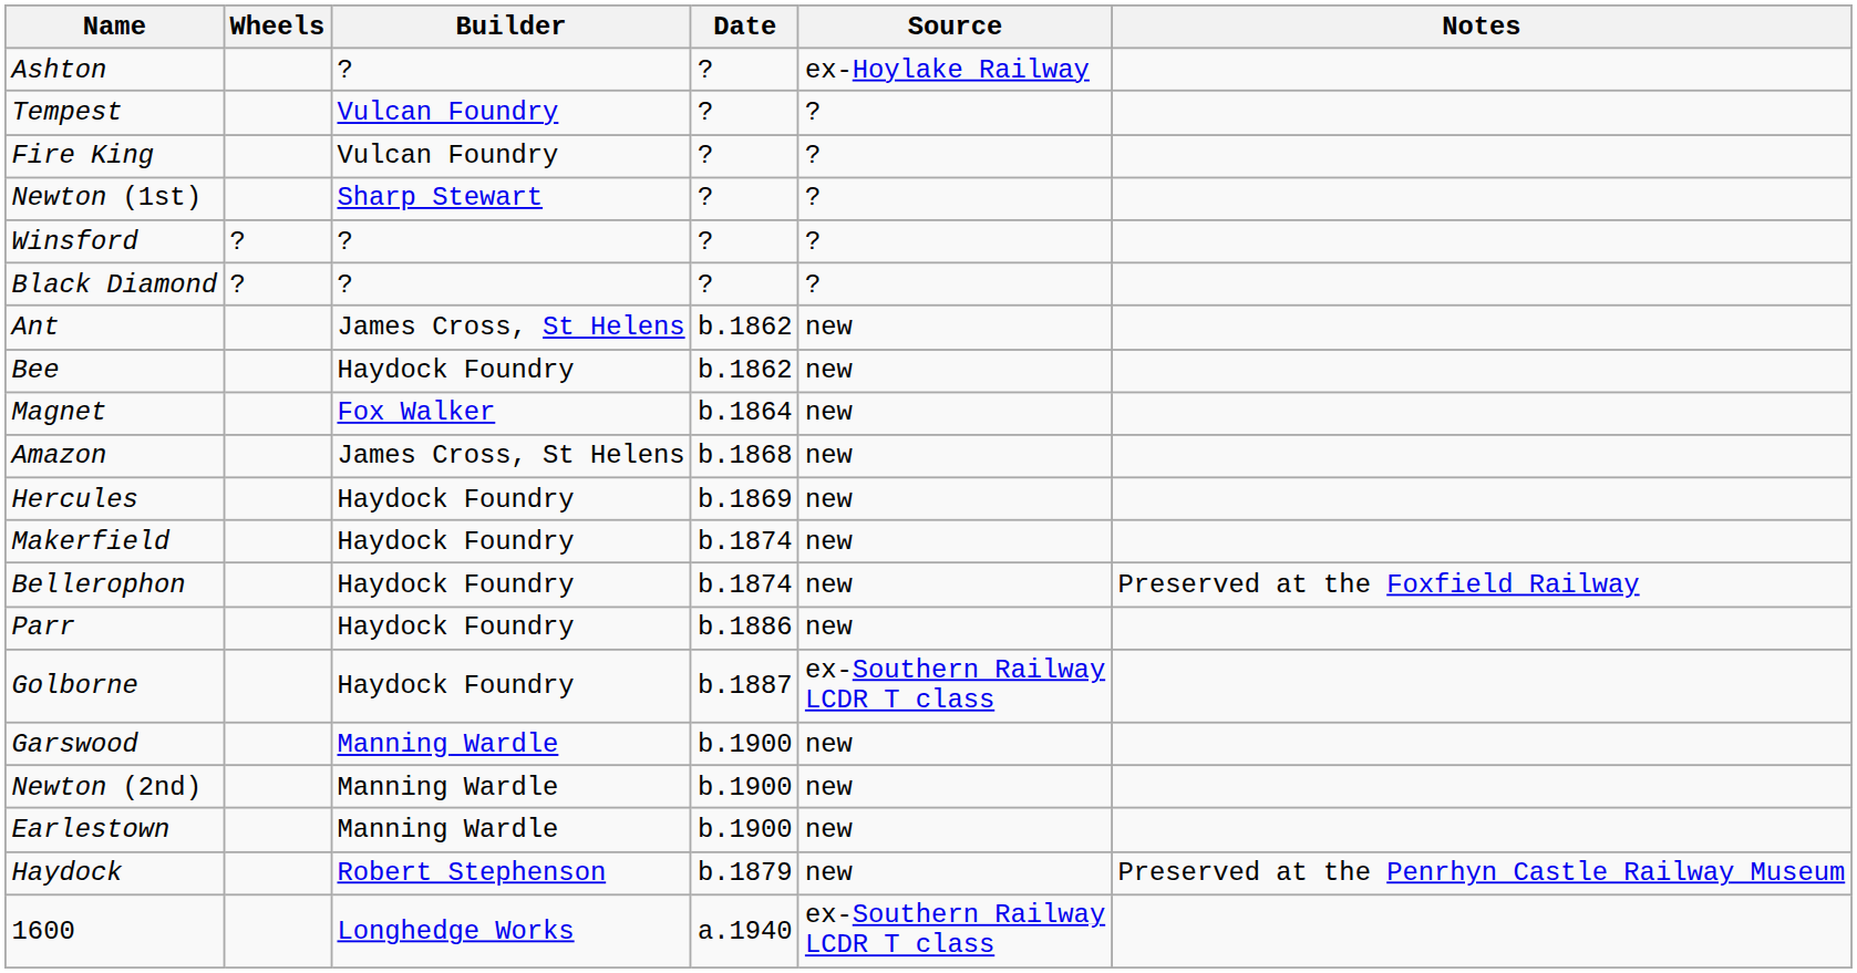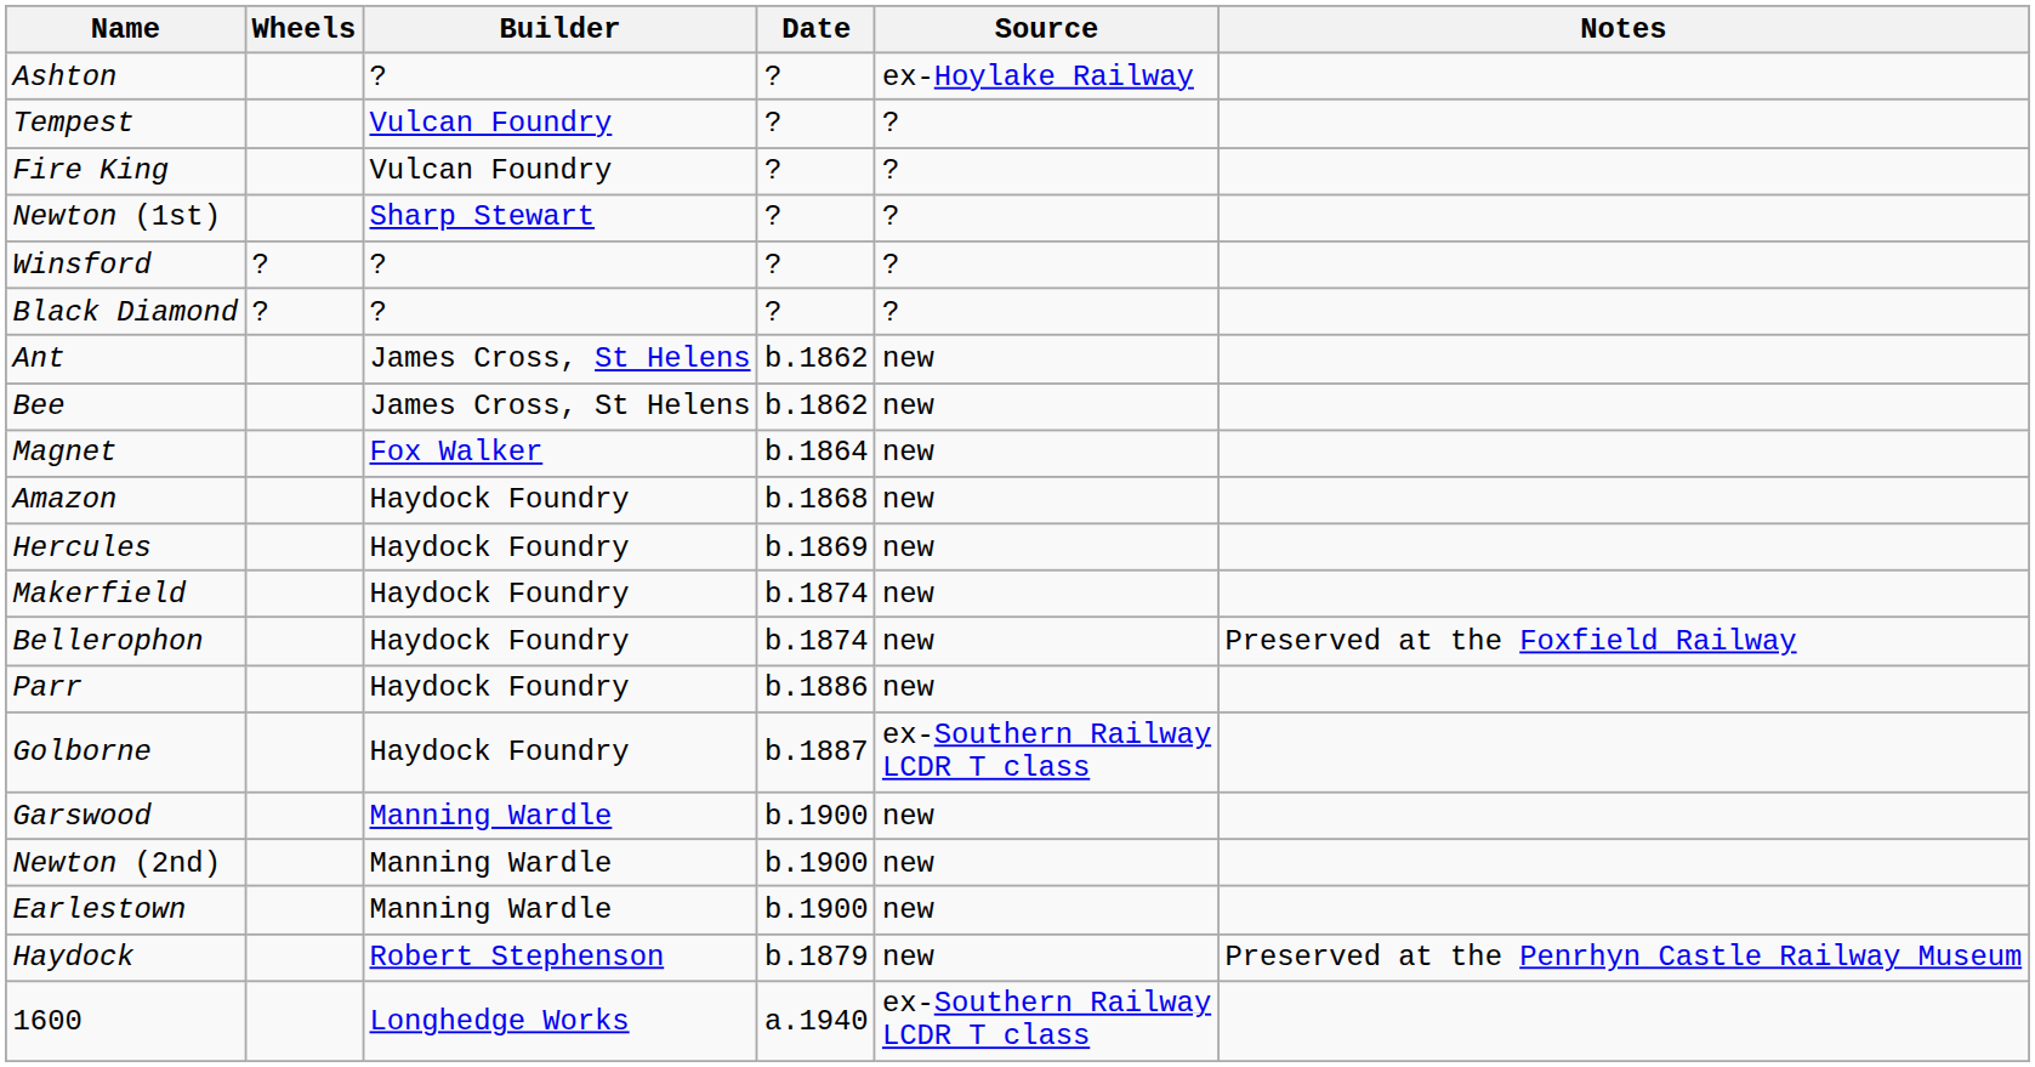 <table class="wikitable sortable">
 <tr>
 <th>Name</th>
 <th>Wheels</th>
 <th>Builder</th>
 <th>Date</th>
 <th>Source</th>
 <th class="unsortable">Notes</th>
 </tr>
 <tr>
 <td><em>Ashton</em></td>
 <td></td>
 <td>?</td>
 <td>?</td>
 <td>ex-<a href='#'>Hoylake Railway</a></td>
 <td></td>
 </tr>
 <tr>
 <td><em>Tempest</em></td>
 <td></td>
 <td><a href='#'>Vulcan Foundry</a></td>
 <td>?</td>
 <td>?</td>
 <td></td>
 </tr>
 <tr>
 <td><em>Fire King</em></td>
 <td></td>
 <td>Vulcan Foundry</td>
 <td>?</td>
 <td>?</td>
 <td></td>
 </tr>
 <tr>
 <td><em>Newton</em> (1st)</td>
 <td></td>
 <td><a href='#'>Sharp Stewart</a></td>
 <td>?</td>
 <td>?</td>
 <td></td>
 </tr>
 <tr>
 <td><em>Winsford</em></td>
 <td>?</td>
 <td>?</td>
 <td>?</td>
 <td>?</td>
 <td></td>
 </tr>
 <tr>
 <td><em>Black Diamond</em></td>
 <td>?</td>
 <td>?</td>
 <td>?</td>
 <td>?</td>
 <td></td>
 </tr>
 <tr>
 <td><em>Ant</em></td>
 <td></td>
 <td>James Cross, <a href='#'>St Helens</a></td>
 <td>b.1862</td>
 <td>new</td>
 <td></td>
 </tr>
 <tr>
 <td><em>Bee</em></td>
 <td></td>
-<td>Haydock Foundry</td>
+<td>James Cross, St Helens</td>
 <td>b.1862</td>
 <td>new</td>
 <td></td>
 </tr>
 <tr>
 <td><em>Magnet</em></td>
 <td></td>
 <td><a href='#'>Fox Walker</a></td>
 <td>b.1864</td>
 <td>new</td>
 <td></td>
 </tr>
 <tr>
 <td><em>Amazon</em></td>
 <td></td>
-<td>James Cross, St Helens</td>
+<td>Haydock Foundry</td>
 <td>b.1868</td>
 <td>new</td>
 <td></td>
 </tr>
 <tr>
 <td><em>Hercules</em></td>
 <td></td>
 <td>Haydock Foundry</td>
 <td>b.1869</td>
 <td>new</td>
 <td></td>
 </tr>
 <tr>
 <td><em>Makerfield</em></td>
 <td></td>
 <td>Haydock Foundry</td>
 <td>b.1874</td>
 <td>new</td>
 <td></td>
 </tr>
 <tr>
 <td><em>Bellerophon</em></td>
 <td></td>
 <td>Haydock Foundry</td>
 <td>b.1874</td>
 <td>new</td>
 <td>Preserved at the <a href='#'>Foxfield Railway</a></td>
 </tr>
 <tr>
 <td><em>Parr</em></td>
 <td></td>
 <td>Haydock Foundry</td>
 <td>b.1886</td>
 <td>new</td>
 <td></td>
 </tr>
 <tr>
 <td><em>Golborne</em></td>
 <td></td>
 <td>Haydock Foundry</td>
 <td>b.1887</td>
 <td>ex-<a href='#'>Southern Railway</a><br><a href='#'>LCDR T class</a></td>
 <td></td>
 </tr>
 <tr>
 <td><em>Garswood</em></td>
 <td></td>
 <td><a href='#'>Manning Wardle</a></td>
 <td>b.1900</td>
 <td>new</td>
 <td></td>
 </tr>
 <tr>
 <td><em>Newton</em> (2nd)</td>
 <td></td>
 <td>Manning Wardle</td>
 <td>b.1900</td>
 <td>new</td>
 <td></td>
 </tr>
 <tr>
 <td><em>Earlestown</em></td>
 <td></td>
 <td>Manning Wardle</td>
 <td>b.1900</td>
 <td>new</td>
 <td></td>
 </tr>
 <tr>
 <td><em>Haydock</em></td>
 <td></td>
 <td><a href='#'>Robert Stephenson</a></td>
 <td>b.1879</td>
 <td>new</td>
 <td>Preserved at the <a href='#'>Penrhyn Castle Railway Museum</a></td>
 </tr>
 <tr>
 <td>1600</td>
 <td></td>
 <td><a href='#'>Longhedge Works</a></td>
 <td>a.1940</td>
 <td>ex-<a href='#'>Southern Railway</a><br><a href='#'>LCDR T class</a></td>
 <td></td>
 </tr>
 </table>
